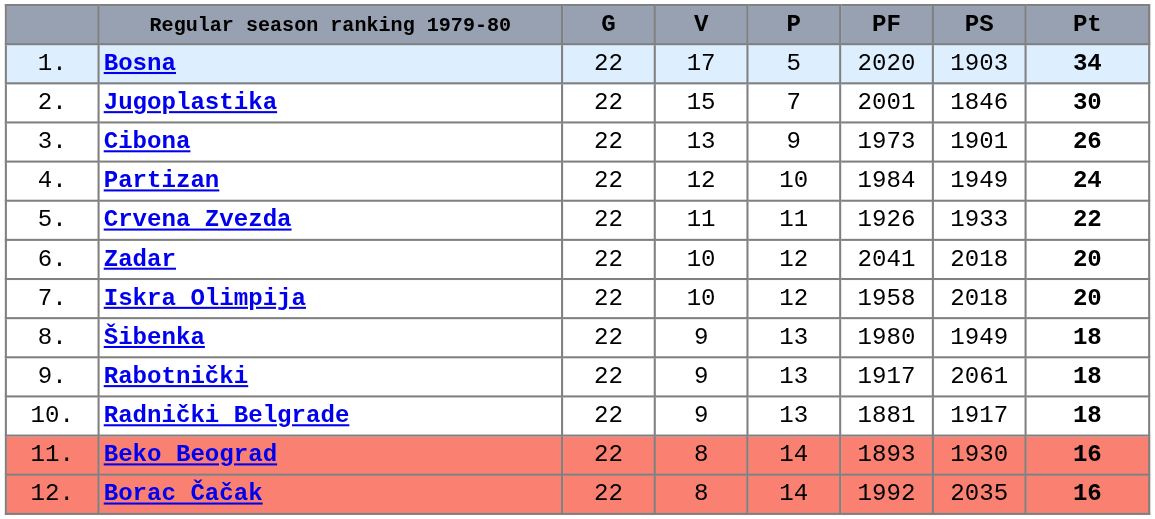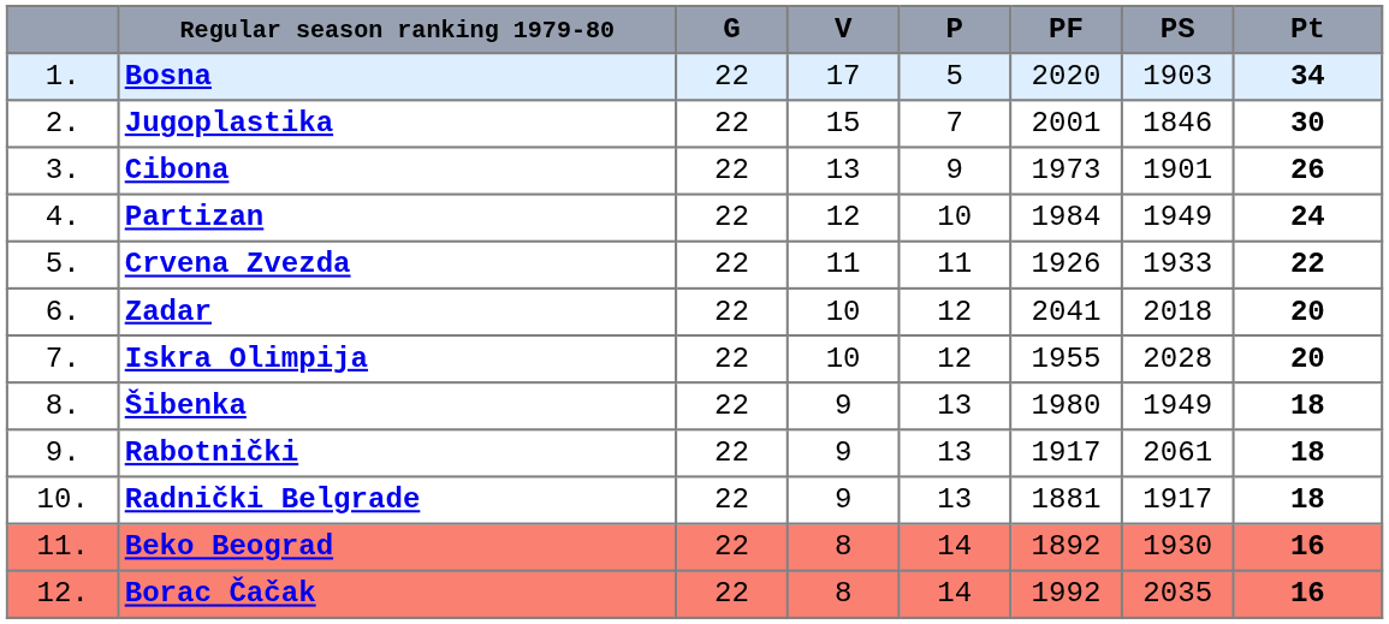 <table align=center style="font-size: 90%; border-collapse:collapse" border=1 cellspacing=0 cellpadding=2>
 <tr align=center bgcolor=#98A1B2>
 <th width=40></th>
 <th width=220><span><small>Regular season ranking 1979-80</small></span></th>
 <th width="40"><span>G</span></th>
 <th width="40"><span>V</span></th>
 <th width="40"><span>P</span></th>
 <th width="40"><span>PF</span></th>
 <th width="40"><span>PS</span></th>
 <th width="55"><span>Pt</span></th>
 </tr>
 <tr align=center style="background:#DDEEFF">
 <td>1.</td>
 <td style="text-align:left;"><strong><a href='#'>Bosna</a></strong></td>
 <td>22</td>
 <td>17</td>
 <td>5</td>
 <td>2020</td>
 <td>1903</td>
 <td><strong>34</strong></td>
 </tr>
 <tr align=center>
 <td>2.</td>
 <td style="text-align:left;"><strong><a href='#'>Jugoplastika</a></strong></td>
 <td>22</td>
 <td>15</td>
 <td>7</td>
 <td>2001</td>
 <td>1846</td>
 <td><strong>30</strong></td>
 </tr>
 <tr align=center>
 <td>3.</td>
 <td style="text-align:left;"><strong><a href='#'>Cibona</a></strong></td>
 <td>22</td>
 <td>13</td>
 <td>9</td>
 <td>1973</td>
 <td>1901</td>
 <td><strong>26</strong></td>
 </tr>
 <tr align=center>
 <td>4.</td>
 <td style="text-align:left;"><strong><a href='#'>Partizan</a></strong></td>
 <td>22</td>
 <td>12</td>
 <td>10</td>
 <td>1984</td>
 <td>1949</td>
 <td><strong>24</strong></td>
 </tr>
 <tr align=center>
 <td>5.</td>
 <td style="text-align:left;"><strong><a href='#'>Crvena Zvezda</a></strong></td>
 <td>22</td>
 <td>11</td>
 <td>11</td>
 <td>1926</td>
 <td>1933</td>
 <td><strong>22</strong></td>
 </tr>
 <tr align=center>
 <td>6.</td>
 <td style="text-align:left;"><strong><a href='#'>Zadar</a></strong></td>
 <td>22</td>
 <td>10</td>
 <td>12</td>
 <td>2041</td>
 <td>2018</td>
 <td><strong>20</strong></td>
 </tr>
 <tr align=center>
 <td>7.</td>
 <td style="text-align:left;"><strong><a href='#'>Iskra Olimpija</a></strong></td>
 <td>22</td>
 <td>10</td>
 <td>12</td>
-<td>1958</td>
-<td>2018</td>
+<td>1955</td>
+<td>2028</td>
 <td><strong>20</strong></td>
 </tr>
 <tr align=center>
 <td>8.</td>
 <td style="text-align:left;"><strong><a href='#'>Šibenka</a></strong></td>
 <td>22</td>
 <td>9</td>
 <td>13</td>
 <td>1980</td>
 <td>1949</td>
 <td><strong>18</strong></td>
 </tr>
 <tr align=center>
 <td>9.</td>
 <td style="text-align:left;"><strong><a href='#'>Rabotnički</a></strong></td>
 <td>22</td>
 <td>9</td>
 <td>13</td>
 <td>1917</td>
 <td>2061</td>
 <td><strong>18</strong></td>
 </tr>
 <tr align=center>
 <td>10.</td>
 <td style="text-align:left;"><strong><a href='#'>Radnički Belgrade</a></strong></td>
 <td>22</td>
 <td>9</td>
 <td>13</td>
 <td>1881</td>
 <td>1917</td>
 <td><strong>18</strong></td>
 </tr>
 <tr align=center style="background:#FA8072">
 <td>11.</td>
 <td style="text-align:left;"><strong><a href='#'>Beko Beograd</a></strong></td>
 <td>22</td>
 <td>8</td>
 <td>14</td>
-<td>1893</td>
+<td>1892</td>
 <td>1930</td>
 <td><strong>16</strong></td>
 </tr>
 <tr align=center style="background:#FA8072">
 <td>12.</td>
 <td style="text-align:left;"><strong><a href='#'>Borac Čačak</a></strong></td>
 <td>22</td>
 <td>8</td>
 <td>14</td>
 <td>1992</td>
 <td>2035</td>
 <td><strong>16</strong></td>
 </tr>
 </table>
